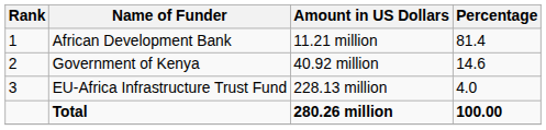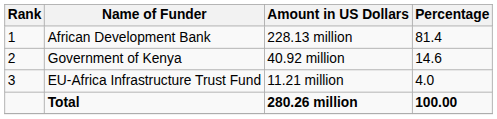 <table class="wikitable sortable" style="margin: 0.5em auto">
 <tr>
 <th>Rank</th>
 <th>Name of Funder</th>
 <th>Amount in US Dollars</th>
 <th>Percentage</th>
 </tr>
 <tr>
 <td>1</td>
 <td>African Development Bank</td>
-<td>11.21 million</td>
+<td>228.13 million</td>
 <td>81.4</td>
 </tr>
 <tr>
 <td>2</td>
 <td>Government of Kenya</td>
 <td>40.92 million</td>
 <td>14.6</td>
 </tr>
 <tr>
 <td>3</td>
 <td>EU-Africa Infrastructure Trust Fund</td>
-<td>228.13 million</td>
+<td>11.21 million</td>
 <td>4.0</td>
 </tr>
 <tr>
 <td></td>
 <td><strong>Total</strong></td>
 <td><strong>280.26 million</strong></td>
 <td><strong>100.00</strong></td>
 </tr>
 <tr>
 </tr>
 </table>
